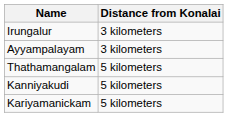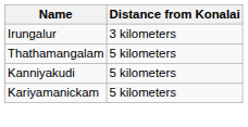 <table class="wikitable">
 <tr>
 <th>Name</th>
 <th>Distance from Konalai</th>
 </tr>
 <tr>
 <td>Irungalur</td>
-<td>3 kilometers</td>
-</tr>
-<tr>
-<td>Ayyampalayam</td>
 <td>3 kilometers</td>
 </tr>
 <tr>
 <td>Thathamangalam</td>
 <td>5 kilometers</td>
 </tr>
 <tr>
 <td>Kanniyakudi</td>
 <td>5 kilometers</td>
 </tr>
 <tr>
 <td>Kariyamanickam</td>
 <td>5 kilometers</td>
 </tr>
 </table>
